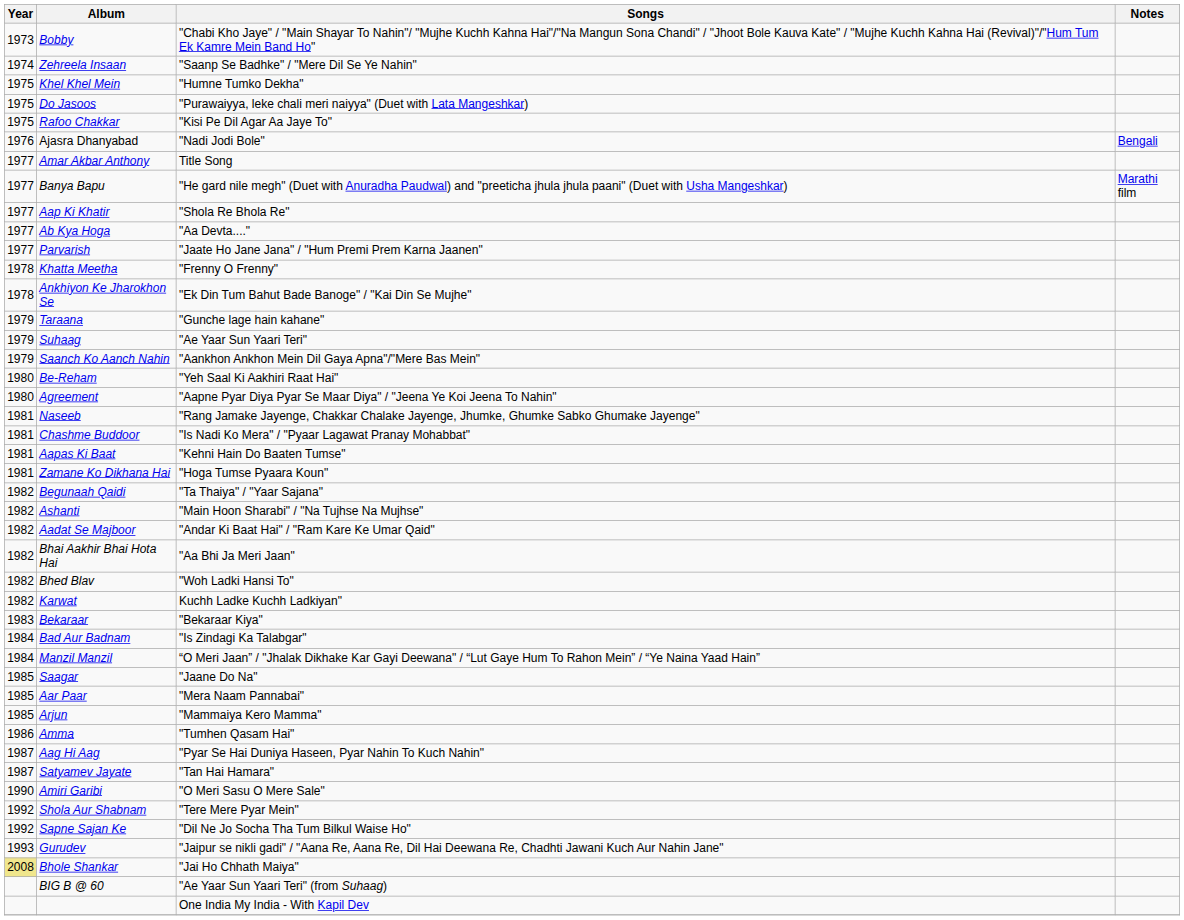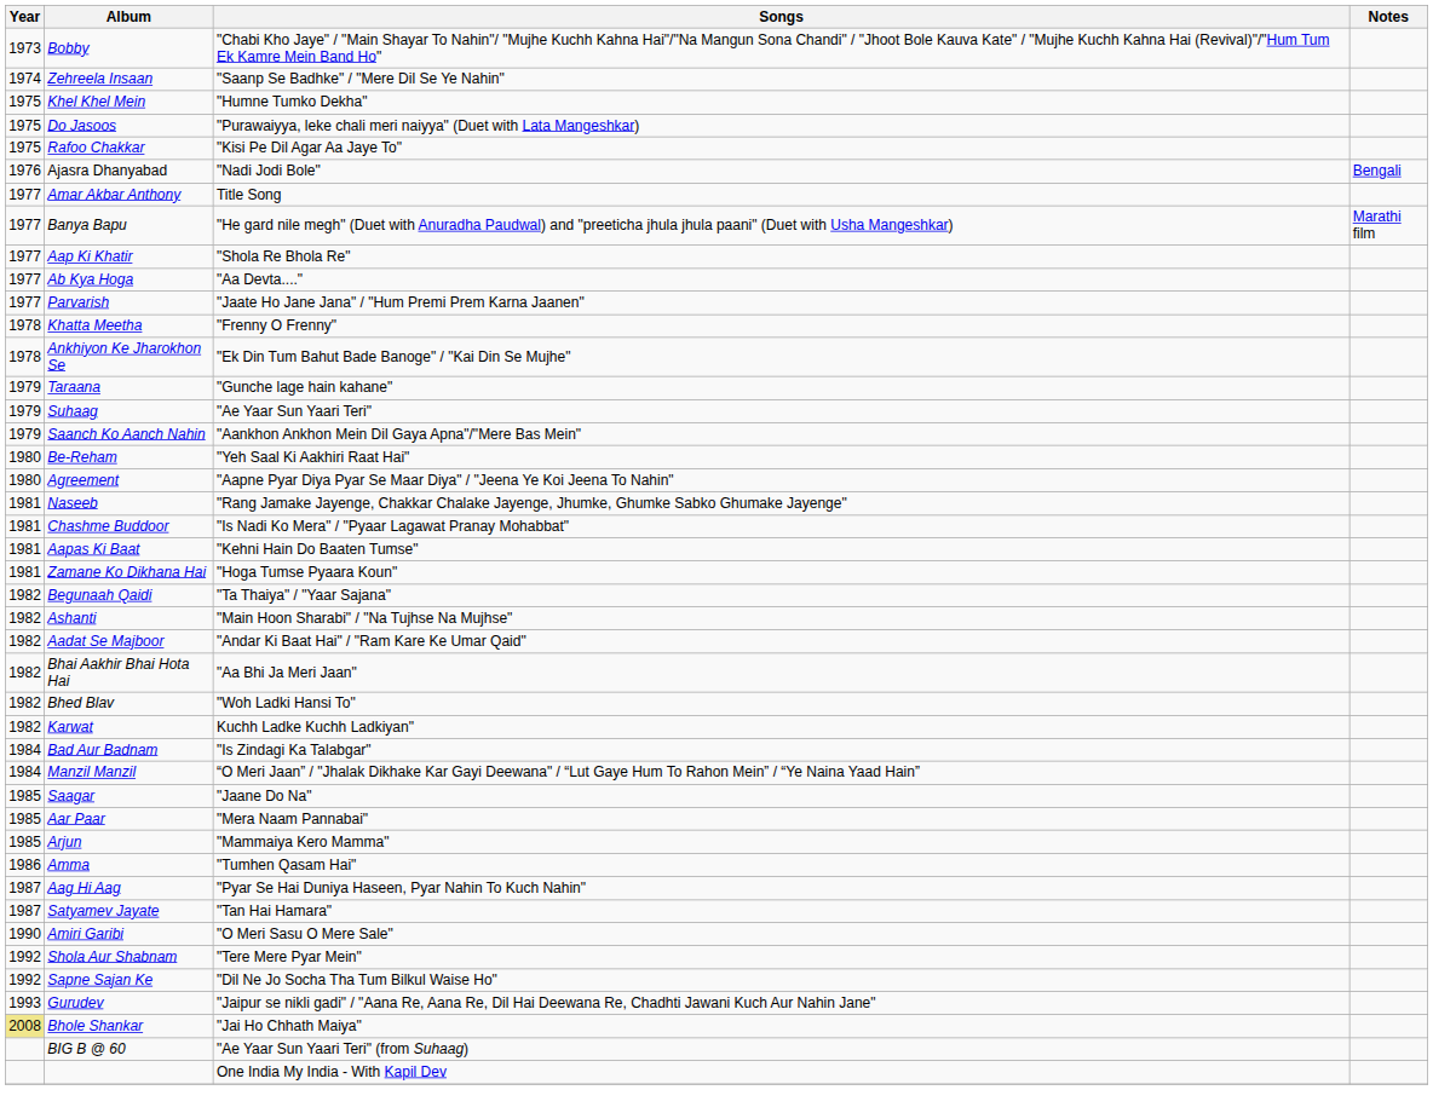 <table class="wikitable sortable">
 <tr>
 <th>Year</th>
 <th>Album</th>
 <th>Songs</th>
 <th>Notes</th>
 </tr>
 <tr>
 <td>1973</td>
 <td><em><a href='#'>Bobby</a></em></td>
 <td>"Chabi Kho Jaye" / "Main Shayar To Nahin"/ "Mujhe Kuchh Kahna Hai"/"Na Mangun Sona Chandi" / "Jhoot Bole Kauva Kate" / "Mujhe Kuchh Kahna Hai (Revival)"/"<a href='#'>Hum Tum Ek Kamre Mein Band Ho</a>"</td>
 <td></td>
 </tr>
 <tr>
 <td>1974</td>
 <td><em><a href='#'>Zehreela Insaan</a></em></td>
 <td>"Saanp Se Badhke" / "Mere Dil Se Ye Nahin"</td>
 <td></td>
 </tr>
 <tr>
 <td>1975</td>
 <td><em><a href='#'>Khel Khel Mein</a></em></td>
 <td>"Humne Tumko Dekha"</td>
 <td></td>
 </tr>
 <tr>
 <td>1975</td>
 <td><em><a href='#'>Do Jasoos</a></em></td>
 <td>"Purawaiyya, leke chali meri naiyya" (Duet with <a href='#'>Lata Mangeshkar</a>)</td>
 <td></td>
 </tr>
 <tr>
 <td>1975</td>
 <td><em><a href='#'>Rafoo Chakkar</a></em></td>
 <td>"Kisi Pe Dil Agar Aa Jaye To"</td>
 <td><br></td>
 </tr>
 <tr>
 <td>1976</td>
 <td>Ajasra Dhanyabad</td>
 <td>"Nadi Jodi Bole"</td>
 <td><a href='#'>Bengali</a></td>
 </tr>
 <tr>
 <td>1977</td>
 <td><em><a href='#'>Amar Akbar Anthony</a></em></td>
 <td>Title Song</td>
 <td></td>
 </tr>
 <tr>
 <td>1977</td>
 <td><em>Banya Bapu</em></td>
 <td>"He gard nile megh" (Duet with <a href='#'>Anuradha Paudwal</a>) and "preeticha jhula jhula paani" (Duet with <a href='#'>Usha Mangeshkar</a>)</td>
 <td><a href='#'>Marathi</a> film</td>
 </tr>
 <tr>
 <td>1977</td>
 <td><em><a href='#'>Aap Ki Khatir</a></em></td>
 <td>"Shola Re Bhola Re"</td>
 <td></td>
 </tr>
 <tr>
 <td>1977</td>
 <td><em><a href='#'>Ab Kya Hoga</a></em></td>
 <td>"Aa Devta...."</td>
 <td></td>
 </tr>
 <tr>
 <td>1977</td>
 <td><em><a href='#'>Parvarish</a></em></td>
 <td>"Jaate Ho Jane Jana" / "Hum Premi Prem Karna Jaanen"</td>
 <td></td>
 </tr>
 <tr>
 <td>1978</td>
 <td><em><a href='#'>Khatta Meetha</a></em></td>
 <td>"Frenny O Frenny"</td>
 <td></td>
 </tr>
 <tr>
 <td>1978</td>
 <td><em><a href='#'>Ankhiyon Ke Jharokhon Se</a></em></td>
 <td>"Ek Din Tum Bahut Bade Banoge" / "Kai Din Se Mujhe"</td>
 <td></td>
 </tr>
 <tr>
 <td>1979</td>
 <td><em><a href='#'>Taraana</a></em></td>
 <td>"Gunche lage hain kahane"</td>
 <td></td>
 </tr>
 <tr>
 <td>1979</td>
 <td><em><a href='#'>Suhaag</a></em></td>
 <td>"Ae Yaar Sun Yaari Teri"</td>
 <td></td>
 </tr>
 <tr>
 <td>1979</td>
 <td><em><a href='#'>Saanch Ko Aanch Nahin</a></em></td>
 <td>"Aankhon Ankhon Mein Dil Gaya Apna"/"Mere Bas Mein"</td>
 <td></td>
 </tr>
 <tr>
 <td>1980</td>
 <td><em><a href='#'>Be-Reham</a></em></td>
 <td>"Yeh Saal Ki Aakhiri Raat Hai"</td>
 <td></td>
 </tr>
 <tr>
 <td>1980</td>
 <td><em><a href='#'>Agreement</a></em></td>
 <td>"Aapne Pyar Diya Pyar Se Maar Diya" / "Jeena Ye Koi Jeena To Nahin"</td>
 <td></td>
 </tr>
 <tr>
 <td>1981</td>
 <td><em><a href='#'>Naseeb</a></em></td>
 <td>"Rang Jamake Jayenge, Chakkar Chalake Jayenge, Jhumke, Ghumke Sabko Ghumake Jayenge"</td>
 <td></td>
 </tr>
 <tr>
 <td>1981</td>
 <td><em><a href='#'>Chashme Buddoor</a></em></td>
 <td>"Is Nadi Ko Mera" / "Pyaar Lagawat Pranay Mohabbat"</td>
 <td></td>
 </tr>
 <tr>
 <td>1981</td>
 <td><em><a href='#'>Aapas Ki Baat</a></em></td>
 <td>"Kehni Hain Do Baaten Tumse"</td>
 <td></td>
 </tr>
 <tr>
 <td>1981</td>
 <td><em><a href='#'>Zamane Ko Dikhana Hai</a></em></td>
 <td>"Hoga Tumse Pyaara Koun"</td>
 <td></td>
 </tr>
 <tr>
 <td>1982</td>
 <td><em><a href='#'>Begunaah Qaidi</a></em></td>
 <td>"Ta Thaiya" / "Yaar Sajana"</td>
 <td></td>
 </tr>
 <tr>
 <td>1982</td>
 <td><em><a href='#'>Ashanti</a></em></td>
 <td>"Main Hoon Sharabi" / "Na Tujhse Na Mujhse"</td>
 <td></td>
 </tr>
 <tr>
 <td>1982</td>
 <td><em><a href='#'>Aadat Se Majboor</a></em></td>
 <td>"Andar Ki Baat Hai" / "Ram Kare Ke Umar Qaid"</td>
 <td></td>
 </tr>
 <tr>
 <td>1982</td>
 <td><em>Bhai Aakhir Bhai Hota Hai</em></td>
 <td>"Aa Bhi Ja Meri Jaan"</td>
 <td></td>
 </tr>
 <tr>
 <td>1982</td>
 <td><em>Bhed Blav</em></td>
 <td>"Woh Ladki Hansi To"</td>
 <td></td>
 </tr>
 <tr>
 <td>1982</td>
 <td><em><a href='#'>Karwat</a></em></td>
 <td>Kuchh Ladke Kuchh Ladkiyan"</td>
 <td></td>
 </tr>
 <tr>
-<td>1983</td>
-<td><em><a href='#'>Bekaraar</a></em></td>
-<td>"Bekaraar Kiya"</td>
-<td></td>
-</tr>
-<tr>
 <td>1984</td>
 <td><em><a href='#'>Bad Aur Badnam</a></em></td>
 <td>"Is Zindagi Ka Talabgar"</td>
 <td></td>
 </tr>
 <tr>
 <td>1984</td>
 <td><em><a href='#'>Manzil Manzil</a></em></td>
 <td>“O Meri Jaan” / "Jhalak Dikhake Kar Gayi Deewana" / “Lut Gaye Hum To Rahon Mein” / “Ye Naina Yaad Hain”</td>
 <td></td>
 </tr>
 <tr>
 <td>1985</td>
 <td><em><a href='#'>Saagar</a></em></td>
 <td>"Jaane Do Na"</td>
 <td></td>
 </tr>
 <tr>
 <td>1985</td>
 <td><em><a href='#'>Aar Paar</a></em></td>
 <td>"Mera Naam Pannabai"</td>
 <td></td>
 </tr>
 <tr>
 <td>1985</td>
 <td><em><a href='#'>Arjun</a></em></td>
 <td>"Mammaiya Kero Mamma"</td>
 <td></td>
 </tr>
 <tr>
 <td>1986</td>
 <td><em><a href='#'>Amma</a></em></td>
 <td>"Tumhen Qasam Hai"</td>
 <td></td>
 </tr>
 <tr>
 <td>1987</td>
 <td><em><a href='#'>Aag Hi Aag</a></em></td>
 <td>"Pyar Se Hai Duniya Haseen, Pyar Nahin To Kuch Nahin"</td>
 <td></td>
 </tr>
 <tr>
 <td>1987</td>
 <td><em><a href='#'>Satyamev Jayate</a></em></td>
 <td>"Tan Hai Hamara"</td>
 <td></td>
 </tr>
 <tr>
 <td>1990</td>
 <td><em><a href='#'>Amiri Garibi</a></em></td>
 <td>"O Meri Sasu O Mere Sale"</td>
 <td></td>
 </tr>
 <tr>
 <td>1992</td>
 <td><em><a href='#'>Shola Aur Shabnam</a></em></td>
 <td>"Tere Mere Pyar Mein"</td>
 <td></td>
 </tr>
 <tr>
 <td>1992</td>
 <td><em><a href='#'>Sapne Sajan Ke</a></em></td>
 <td>"Dil Ne Jo Socha Tha Tum Bilkul Waise Ho"</td>
 <td></td>
 </tr>
 <tr>
 <td>1993</td>
 <td><em><a href='#'>Gurudev</a></em></td>
 <td>"Jaipur se nikli gadi" / "Aana Re, Aana Re, Dil Hai Deewana Re, Chadhti Jawani Kuch Aur Nahin Jane"</td>
 <td></td>
 </tr>
 <tr>
 <td style="background: khaki;">2008</td>
 <td><em><a href='#'>Bhole Shankar</a></em></td>
 <td>"Jai Ho Chhath Maiya"</td>
 <td></td>
 </tr>
 <tr>
 <td></td>
 <td><em>BIG B @ 60</em></td>
 <td>"Ae Yaar Sun Yaari Teri" (from <em>Suhaag</em>)</td>
 <td></td>
 </tr>
 <tr>
 <td></td>
 <td></td>
 <td>One India My India - With <a href='#'>Kapil Dev</a></td>
 <td></td>
 </tr>
 <tr>
 </tr>
 </table>
